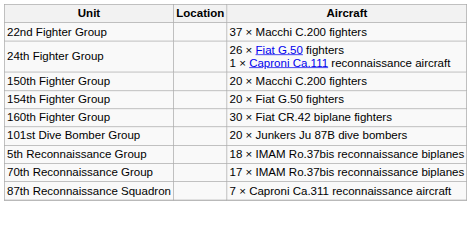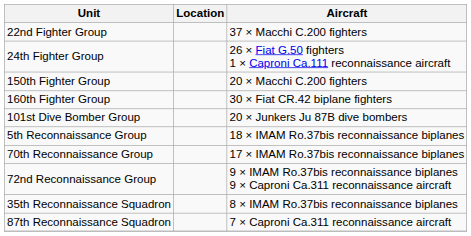 <table class="wikitable">
 <tr>
 <th scope="col">Unit</th>
 <th scope="col">Location</th>
 <th scope="col">Aircraft</th>
 </tr>
 <tr>
 <td>22nd Fighter Group</td>
 <td></td>
 <td>37 × Macchi C.200 fighters</td>
 </tr>
 <tr>
 <td>24th Fighter Group</td>
 <td></td>
 <td>26 × <a href='#'>Fiat G.50</a> fighters<br>1 × <a href='#'>Caproni Ca.111</a> reconnaissance aircraft</td>
 </tr>
 <tr>
 <td>150th Fighter Group</td>
 <td></td>
 <td>20 × Macchi C.200 fighters</td>
 </tr>
 <tr>
-<td>154th Fighter Group</td>
-<td></td>
-<td>20 × Fiat G.50 fighters</td>
-</tr>
-<tr>
 <td>160th Fighter Group</td>
 <td></td>
 <td>30 × Fiat CR.42 biplane fighters</td>
 </tr>
 <tr>
 <td>101st Dive Bomber Group</td>
 <td></td>
 <td>20 × Junkers Ju 87B dive bombers</td>
 </tr>
 <tr>
 <td>5th Reconnaissance Group</td>
 <td></td>
 <td>18 × IMAM Ro.37bis reconnaissance biplanes</td>
 </tr>
 <tr>
 <td>70th Reconnaissance Group</td>
 <td></td>
 <td>17 × IMAM Ro.37bis reconnaissance biplanes</td>
 </tr>
 <tr>
+<td>72nd Reconnaissance Group</td>
+<td></td>
+<td>9 × IMAM Ro.37bis reconnaissance biplanes<br>9 × Caproni Ca.311 reconnaissance aircraft</td>
+</tr>
+<tr>
+<td>35th Reconnaissance Squadron</td>
+<td></td>
+<td>8 × IMAM Ro.37bis reconnaissance biplanes</td>
+</tr>
+<tr>
 <td>87th Reconnaissance Squadron</td>
 <td></td>
 <td>7 × Caproni Ca.311 reconnaissance aircraft</td>
 </tr>
 <tr>
 </tr>
 </table>
